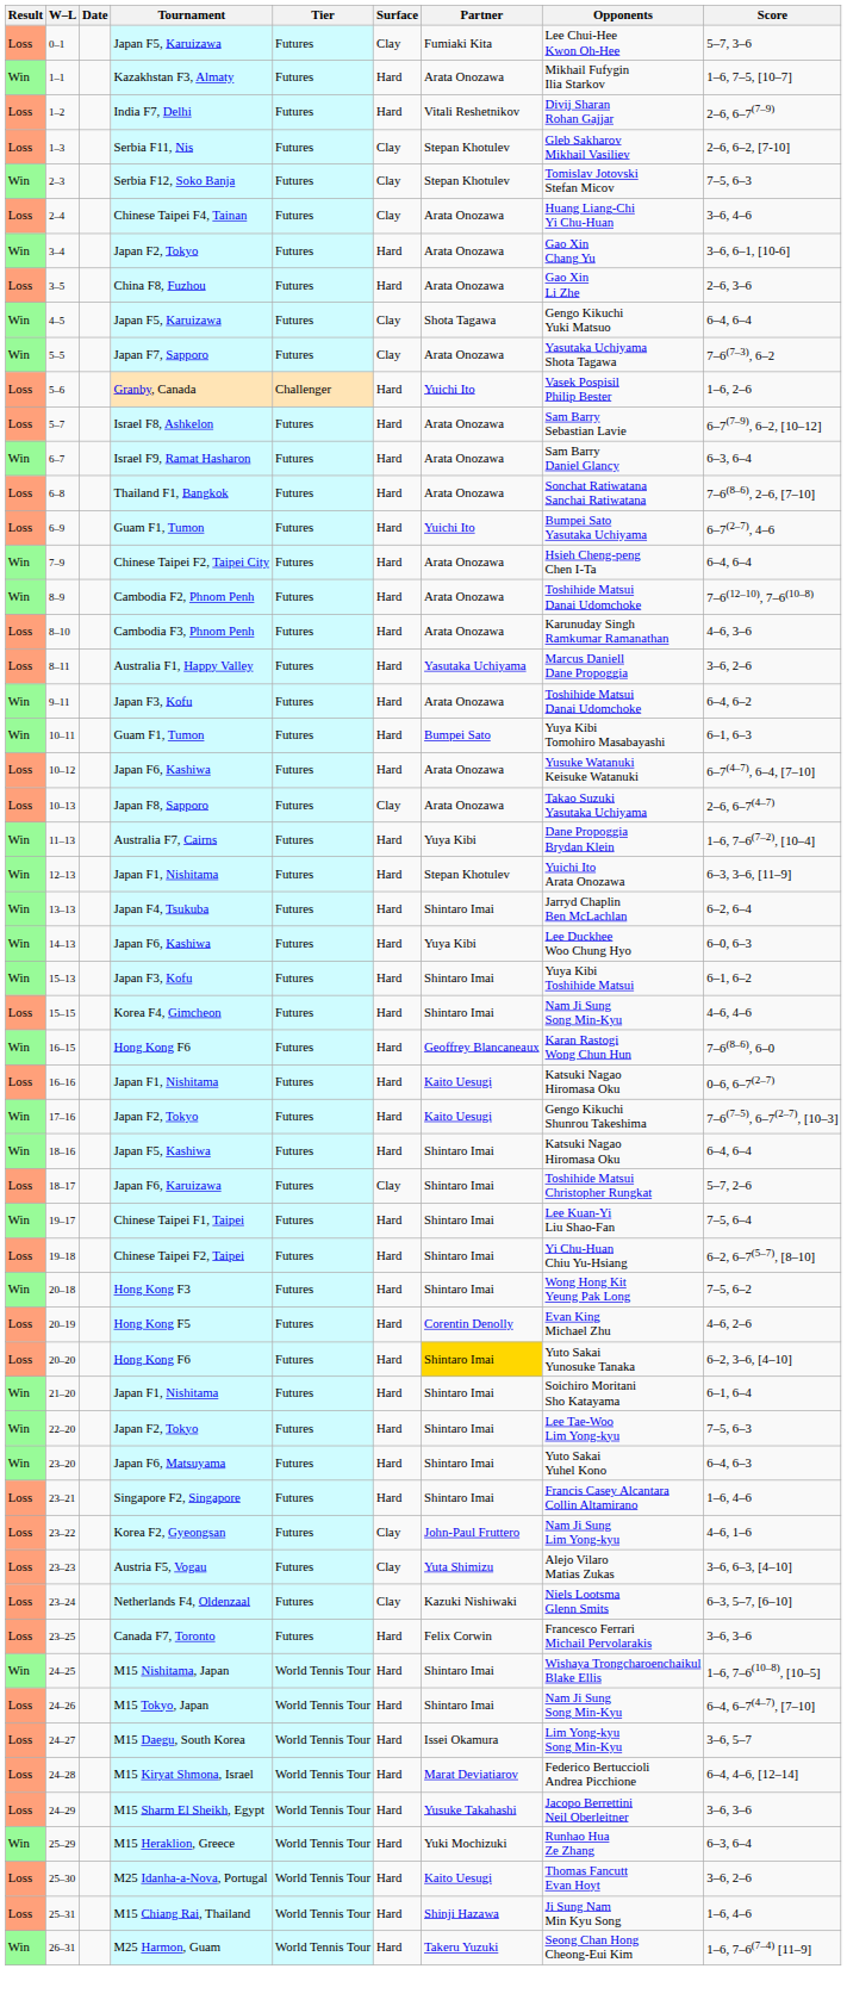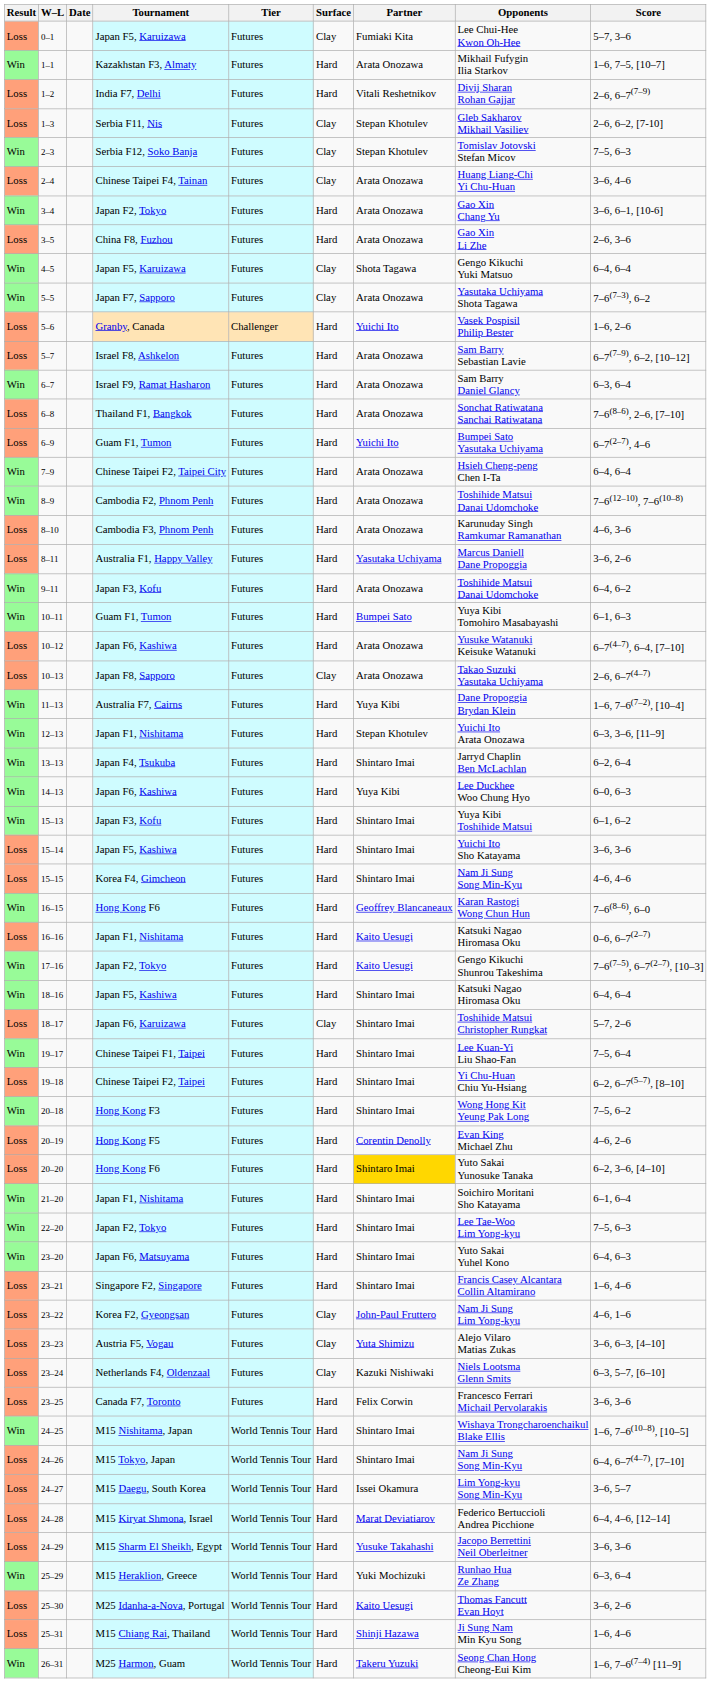 <table class="sortable wikitable">
 <tr>
 <th>Result</th>
 <th class=unsortable>W–L</th>
 <th>Date</th>
 <th>Tournament</th>
 <th>Tier</th>
 <th>Surface</th>
 <th>Partner</th>
 <th>Opponents</th>
 <th class=unsortable>Score</th>
 </tr>
 <tr>
 <td bgcolor=FFA07A>Loss</td>
 <td><small>0–1</small></td>
 <td></td>
 <td style=background:#cffcff>Japan F5, <a href='#'>Karuizawa</a></td>
 <td style=background:#cffcff>Futures</td>
 <td>Clay</td>
 <td> Fumiaki Kita</td>
 <td> Lee Chui-Hee <br> <a href='#'>Kwon Oh-Hee</a></td>
 <td>5–7, 3–6</td>
 </tr>
 <tr>
 <td bgcolor=98FB98>Win</td>
 <td><small>1–1</small></td>
 <td></td>
 <td style=background:#cffcff>Kazakhstan F3, <a href='#'>Almaty</a></td>
 <td style=background:#cffcff>Futures</td>
 <td>Hard</td>
 <td> Arata Onozawa</td>
 <td> Mikhail Fufygin <br> Ilia Starkov</td>
 <td>1–6, 7–5, [10–7]</td>
 </tr>
 <tr>
 <td bgcolor=FFA07A>Loss</td>
 <td><small>1–2</small></td>
 <td></td>
 <td style=background:#cffcff>India F7, <a href='#'>Delhi</a></td>
 <td style=background:#cffcff>Futures</td>
 <td>Hard</td>
 <td> Vitali Reshetnikov</td>
 <td> <a href='#'>Divij Sharan</a> <br> <a href='#'>Rohan Gajjar</a></td>
 <td>2–6, 6–7<sup>(7–9)</sup></td>
 </tr>
 <tr>
 <td bgcolor=FFA07A>Loss</td>
 <td><small>1–3</small></td>
 <td></td>
 <td style=background:#cffcff>Serbia F11, <a href='#'>Nis</a></td>
 <td style=background:#cffcff>Futures</td>
 <td>Clay</td>
 <td> Stepan Khotulev</td>
 <td> <a href='#'>Gleb Sakharov</a> <br> <a href='#'>Mikhail Vasiliev</a></td>
 <td>2–6, 6–2, [7-10]</td>
 </tr>
 <tr>
 <td bgcolor=98FB98>Win</td>
 <td><small>2–3</small></td>
 <td></td>
 <td style=background:#cffcff>Serbia F12, <a href='#'>Soko Banja</a></td>
 <td style=background:#cffcff>Futures</td>
 <td>Clay</td>
 <td> Stepan Khotulev</td>
 <td> <a href='#'>Tomislav Jotovski</a> <br> Stefan Micov</td>
 <td>7–5, 6–3</td>
 </tr>
 <tr>
 <td bgcolor=FFA07A>Loss</td>
 <td><small>2–4</small></td>
 <td></td>
 <td style=background:#cffcff>Chinese Taipei F4, <a href='#'>Tainan</a></td>
 <td style=background:#cffcff>Futures</td>
 <td>Clay</td>
 <td> Arata Onozawa</td>
 <td> <a href='#'>Huang Liang-Chi</a> <br> <a href='#'>Yi Chu-Huan</a></td>
 <td>3–6, 4–6</td>
 </tr>
 <tr>
 <td bgcolor=98FB98>Win</td>
 <td><small>3–4</small></td>
 <td></td>
 <td style=background:#cffcff>Japan F2, <a href='#'>Tokyo</a></td>
 <td style=background:#cffcff>Futures</td>
 <td>Hard</td>
 <td> Arata Onozawa</td>
 <td> <a href='#'>Gao Xin</a> <br> <a href='#'>Chang Yu</a></td>
 <td>3–6, 6–1, [10-6]</td>
 </tr>
 <tr>
 <td bgcolor=FFA07A>Loss</td>
 <td><small>3–5</small></td>
 <td></td>
 <td style=background:#cffcff>China F8, <a href='#'>Fuzhou</a></td>
 <td style=background:#cffcff>Futures</td>
 <td>Hard</td>
 <td> Arata Onozawa</td>
 <td> <a href='#'>Gao Xin</a> <br> <a href='#'>Li Zhe</a></td>
 <td>2–6, 3–6</td>
 </tr>
 <tr>
 <td bgcolor=98FB98>Win</td>
 <td><small>4–5</small></td>
 <td></td>
 <td style=background:#cffcff>Japan F5, <a href='#'>Karuizawa</a></td>
 <td style=background:#cffcff>Futures</td>
 <td>Clay</td>
 <td> Shota Tagawa</td>
 <td> Gengo Kikuchi <br> Yuki Matsuo</td>
 <td>6–4, 6–4</td>
 </tr>
 <tr>
 <td bgcolor=98FB98>Win</td>
 <td><small>5–5</small></td>
 <td></td>
 <td style=background:#cffcff>Japan F7, <a href='#'>Sapporo</a></td>
 <td style=background:#cffcff>Futures</td>
 <td>Clay</td>
 <td> Arata Onozawa</td>
 <td> <a href='#'>Yasutaka Uchiyama</a> <br> Shota Tagawa</td>
 <td>7–6<sup>(7–3)</sup>, 6–2</td>
 </tr>
 <tr>
 <td bgcolor=FFA07A>Loss</td>
 <td><small>5–6</small></td>
 <td></td>
 <td style=background:moccasin><a href='#'>Granby</a>, Canada</td>
 <td style=background:moccasin>Challenger</td>
 <td>Hard</td>
 <td> <a href='#'>Yuichi Ito</a></td>
 <td> <a href='#'>Vasek Pospisil</a> <br> <a href='#'>Philip Bester</a></td>
 <td>1–6, 2–6</td>
 </tr>
 <tr>
 <td bgcolor=FFA07A>Loss</td>
 <td><small>5–7</small></td>
 <td></td>
 <td style=background:#cffcff>Israel F8, <a href='#'>Ashkelon</a></td>
 <td style=background:#cffcff>Futures</td>
 <td>Hard</td>
 <td> Arata Onozawa</td>
 <td> <a href='#'>Sam Barry</a> <br> Sebastian Lavie</td>
 <td>6–7<sup>(7–9)</sup>, 6–2, [10–12]</td>
 </tr>
 <tr>
 <td bgcolor=98FB98>Win</td>
 <td><small>6–7</small></td>
 <td></td>
 <td style=background:#cffcff>Israel F9, <a href='#'>Ramat Hasharon</a></td>
 <td style=background:#cffcff>Futures</td>
 <td>Hard</td>
 <td> Arata Onozawa</td>
 <td> Sam Barry <br> <a href='#'>Daniel Glancy</a></td>
 <td>6–3, 6–4</td>
 </tr>
 <tr>
 <td bgcolor=FFA07A>Loss</td>
 <td><small>6–8</small></td>
 <td></td>
 <td style=background:#cffcff>Thailand F1, <a href='#'>Bangkok</a></td>
 <td style=background:#cffcff>Futures</td>
 <td>Hard</td>
 <td> Arata Onozawa</td>
 <td> <a href='#'>Sonchat Ratiwatana</a> <br> <a href='#'>Sanchai Ratiwatana</a></td>
 <td>7–6<sup>(8–6)</sup>, 2–6, [7–10]</td>
 </tr>
 <tr>
 <td bgcolor=FFA07A>Loss</td>
 <td><small>6–9</small></td>
 <td></td>
 <td style=background:#cffcff>Guam F1, <a href='#'>Tumon</a></td>
 <td style=background:#cffcff>Futures</td>
 <td>Hard</td>
 <td> <a href='#'>Yuichi Ito</a></td>
 <td> <a href='#'>Bumpei Sato</a> <br> <a href='#'>Yasutaka Uchiyama</a></td>
 <td>6–7<sup>(2–7)</sup>, 4–6</td>
 </tr>
 <tr>
 <td bgcolor=98FB98>Win</td>
 <td><small>7–9</small></td>
 <td></td>
 <td style=background:#cffcff>Chinese Taipei F2, <a href='#'>Taipei City</a></td>
 <td style=background:#cffcff>Futures</td>
 <td>Hard</td>
 <td> Arata Onozawa</td>
 <td> <a href='#'>Hsieh Cheng-peng</a> <br> Chen I-Ta</td>
 <td>6–4, 6–4</td>
 </tr>
 <tr>
 <td bgcolor=98FB98>Win</td>
 <td><small>8–9</small></td>
 <td></td>
 <td style=background:#cffcff>Cambodia F2, <a href='#'>Phnom Penh</a></td>
 <td style=background:#cffcff>Futures</td>
 <td>Hard</td>
 <td> Arata Onozawa</td>
 <td> <a href='#'>Toshihide Matsui</a> <br> <a href='#'>Danai Udomchoke</a></td>
 <td>7–6<sup>(12–10)</sup>, 7–6<sup>(10–8)</sup></td>
 </tr>
 <tr>
 <td bgcolor=FFA07A>Loss</td>
 <td><small>8–10</small></td>
 <td></td>
 <td style=background:#cffcff>Cambodia F3, <a href='#'>Phnom Penh</a></td>
 <td style=background:#cffcff>Futures</td>
 <td>Hard</td>
 <td> Arata Onozawa</td>
 <td> Karunuday Singh <br> <a href='#'>Ramkumar Ramanathan</a></td>
 <td>4–6, 3–6</td>
 </tr>
 <tr>
 <td bgcolor=FFA07A>Loss</td>
 <td><small>8–11</small></td>
 <td></td>
 <td style=background:#cffcff>Australia F1, <a href='#'>Happy Valley</a></td>
 <td style=background:#cffcff>Futures</td>
 <td>Hard</td>
 <td> <a href='#'>Yasutaka Uchiyama</a></td>
 <td> <a href='#'>Marcus Daniell</a> <br> <a href='#'>Dane Propoggia</a></td>
 <td>3–6, 2–6</td>
 </tr>
 <tr>
 <td bgcolor=98FB98>Win</td>
 <td><small>9–11</small></td>
 <td></td>
 <td style=background:#cffcff>Japan F3, <a href='#'>Kofu</a></td>
 <td style=background:#cffcff>Futures</td>
 <td>Hard</td>
 <td> Arata Onozawa</td>
 <td> <a href='#'>Toshihide Matsui</a> <br> <a href='#'>Danai Udomchoke</a></td>
 <td>6–4, 6–2</td>
 </tr>
 <tr>
 <td bgcolor=98FB98>Win</td>
 <td><small>10–11</small></td>
 <td></td>
 <td style=background:#cffcff>Guam F1, <a href='#'>Tumon</a></td>
 <td style=background:#cffcff>Futures</td>
 <td>Hard</td>
 <td> <a href='#'>Bumpei Sato</a></td>
 <td> Yuya Kibi <br> Tomohiro Masabayashi</td>
 <td>6–1, 6–3</td>
 </tr>
 <tr>
 <td bgcolor=FFA07A>Loss</td>
 <td><small>10–12</small></td>
 <td></td>
 <td style=background:#cffcff>Japan F6, <a href='#'>Kashiwa</a></td>
 <td style=background:#cffcff>Futures</td>
 <td>Hard</td>
 <td> Arata Onozawa</td>
 <td> <a href='#'>Yusuke Watanuki</a> <br> Keisuke Watanuki</td>
 <td>6–7<sup>(4–7)</sup>, 6–4, [7–10]</td>
 </tr>
 <tr>
 <td bgcolor=FFA07A>Loss</td>
 <td><small>10–13</small></td>
 <td></td>
 <td style=background:#cffcff>Japan F8, <a href='#'>Sapporo</a></td>
 <td style=background:#cffcff>Futures</td>
 <td>Clay</td>
 <td> Arata Onozawa</td>
 <td> <a href='#'>Takao Suzuki</a> <br> <a href='#'>Yasutaka Uchiyama</a></td>
 <td>2–6, 6–7<sup>(4–7)</sup></td>
 </tr>
 <tr>
 <td bgcolor=98FB98>Win</td>
 <td><small>11–13</small></td>
 <td></td>
 <td style=background:#cffcff>Australia F7, <a href='#'>Cairns</a></td>
 <td style=background:#cffcff>Futures</td>
 <td>Hard</td>
 <td> Yuya Kibi</td>
 <td> <a href='#'>Dane Propoggia</a> <br> <a href='#'>Brydan Klein</a></td>
 <td>1–6, 7–6<sup>(7–2)</sup>, [10–4]</td>
 </tr>
 <tr>
 <td bgcolor=98FB98>Win</td>
 <td><small>12–13</small></td>
 <td></td>
 <td style=background:#cffcff>Japan F1, <a href='#'>Nishitama</a></td>
 <td style=background:#cffcff>Futures</td>
 <td>Hard</td>
 <td> Stepan Khotulev</td>
 <td> <a href='#'>Yuichi Ito</a> <br> Arata Onozawa</td>
 <td>6–3, 3–6, [11–9]</td>
 </tr>
 <tr>
 <td bgcolor=98FB98>Win</td>
 <td><small>13–13</small></td>
 <td></td>
 <td style=background:#cffcff>Japan F4, <a href='#'>Tsukuba</a></td>
 <td style=background:#cffcff>Futures</td>
 <td>Hard</td>
 <td> Shintaro Imai</td>
 <td> Jarryd Chaplin <br> <a href='#'>Ben McLachlan</a></td>
 <td>6–2, 6–4</td>
 </tr>
 <tr>
 <td bgcolor=98FB98>Win</td>
 <td><small>14–13</small></td>
 <td></td>
 <td style=background:#cffcff>Japan F6, <a href='#'>Kashiwa</a></td>
 <td style=background:#cffcff>Futures</td>
 <td>Hard</td>
 <td> Yuya Kibi</td>
 <td> <a href='#'>Lee Duckhee</a> <br> Woo Chung Hyo</td>
 <td>6–0, 6–3</td>
 </tr>
 <tr>
 <td bgcolor=98FB98>Win</td>
 <td><small>15–13</small></td>
 <td></td>
 <td style=background:#cffcff>Japan F3, <a href='#'>Kofu</a></td>
 <td style=background:#cffcff>Futures</td>
 <td>Hard</td>
 <td> Shintaro Imai</td>
 <td> Yuya Kibi <br> <a href='#'>Toshihide Matsui</a></td>
 <td>6–1, 6–2</td>
 </tr>
 <tr>
 <td bgcolor=FFA07A>Loss</td>
+<td><small>15–14</small></td>
+<td></td>
+<td style=background:#cffcff>Japan F5, <a href='#'>Kashiwa</a></td>
+<td style=background:#cffcff>Futures</td>
+<td>Hard</td>
+<td> Shintaro Imai</td>
+<td> <a href='#'>Yuichi Ito</a> <br> Sho Katayama</td>
+<td>3–6, 3–6</td>
+</tr>
+<tr>
+<td bgcolor=FFA07A>Loss</td>
 <td><small>15–15</small></td>
 <td></td>
 <td style=background:#cffcff>Korea F4, <a href='#'>Gimcheon</a></td>
 <td style=background:#cffcff>Futures</td>
 <td>Hard</td>
 <td> Shintaro Imai</td>
 <td> <a href='#'>Nam Ji Sung</a> <br> <a href='#'>Song Min-Kyu</a></td>
 <td>4–6, 4–6</td>
 </tr>
 <tr>
 <td bgcolor=98FB98>Win</td>
 <td><small>16–15</small></td>
 <td></td>
 <td style=background:#cffcff><a href='#'>Hong Kong</a> F6</td>
 <td style=background:#cffcff>Futures</td>
 <td>Hard</td>
 <td> <a href='#'>Geoffrey Blancaneaux</a></td>
 <td> <a href='#'>Karan Rastogi</a> <br> <a href='#'>Wong Chun Hun</a></td>
 <td>7–6<sup>(8–6)</sup>, 6–0</td>
 </tr>
 <tr>
 <td bgcolor=FFA07A>Loss</td>
 <td><small>16–16</small></td>
 <td></td>
 <td style=background:#cffcff>Japan F1, <a href='#'>Nishitama</a></td>
 <td style=background:#cffcff>Futures</td>
 <td>Hard</td>
 <td> <a href='#'>Kaito Uesugi</a></td>
 <td> Katsuki Nagao <br> Hiromasa Oku</td>
 <td>0–6, 6–7<sup>(2–7)</sup></td>
 </tr>
 <tr>
 <td bgcolor=98FB98>Win</td>
 <td><small>17–16</small></td>
 <td></td>
 <td style=background:#cffcff>Japan F2, <a href='#'>Tokyo</a></td>
 <td style=background:#cffcff>Futures</td>
 <td>Hard</td>
 <td> <a href='#'>Kaito Uesugi</a></td>
 <td> Gengo Kikuchi <br> Shunrou Takeshima</td>
 <td>7–6<sup>(7–5)</sup>, 6–7<sup>(2–7)</sup>, [10–3]</td>
 </tr>
 <tr>
 <td bgcolor=98FB98>Win</td>
 <td><small>18–16</small></td>
 <td></td>
 <td style=background:#cffcff>Japan F5, <a href='#'>Kashiwa</a></td>
 <td style=background:#cffcff>Futures</td>
 <td>Hard</td>
 <td> Shintaro Imai</td>
 <td> Katsuki Nagao <br> Hiromasa Oku</td>
 <td>6–4, 6–4</td>
 </tr>
 <tr>
 <td bgcolor=FFA07A>Loss</td>
 <td><small>18–17</small></td>
 <td></td>
 <td style=background:#cffcff>Japan F6, <a href='#'>Karuizawa</a></td>
 <td style=background:#cffcff>Futures</td>
 <td>Clay</td>
 <td> Shintaro Imai</td>
 <td> <a href='#'>Toshihide Matsui</a> <br> <a href='#'>Christopher Rungkat</a></td>
 <td>5–7, 2–6</td>
 </tr>
 <tr>
 <td bgcolor=98FB98>Win</td>
 <td><small>19–17</small></td>
 <td></td>
 <td style=background:#cffcff>Chinese Taipei F1, <a href='#'>Taipei</a></td>
 <td style=background:#cffcff>Futures</td>
 <td>Hard</td>
 <td> Shintaro Imai</td>
 <td> <a href='#'>Lee Kuan-Yi</a> <br> Liu Shao-Fan</td>
 <td>7–5, 6–4</td>
 </tr>
 <tr>
 <td bgcolor=FFA07A>Loss</td>
 <td><small>19–18</small></td>
 <td></td>
 <td style=background:#cffcff>Chinese Taipei F2, <a href='#'>Taipei</a></td>
 <td style=background:#cffcff>Futures</td>
 <td>Hard</td>
 <td> Shintaro Imai</td>
 <td> <a href='#'>Yi Chu-Huan</a> <br> Chiu Yu-Hsiang</td>
 <td>6–2, 6–7<sup>(5–7)</sup>, [8–10]</td>
 </tr>
 <tr>
 <td bgcolor=98FB98>Win</td>
 <td><small>20–18</small></td>
 <td></td>
 <td style=background:#cffcff><a href='#'>Hong Kong</a> F3</td>
 <td style=background:#cffcff>Futures</td>
 <td>Hard</td>
 <td> Shintaro Imai</td>
 <td> <a href='#'>Wong Hong Kit</a> <br> <a href='#'>Yeung Pak Long</a></td>
 <td>7–5, 6–2</td>
 </tr>
 <tr>
 <td bgcolor=FFA07A>Loss</td>
 <td><small>20–19</small></td>
 <td></td>
 <td style=background:#cffcff><a href='#'>Hong Kong</a> F5</td>
 <td style=background:#cffcff>Futures</td>
 <td>Hard</td>
 <td> <a href='#'>Corentin Denolly</a></td>
 <td> <a href='#'>Evan King</a> <br> Michael Zhu</td>
 <td>4–6, 2–6</td>
 </tr>
 <tr>
 <td bgcolor=FFA07A>Loss</td>
 <td><small>20–20</small></td>
 <td></td>
 <td style=background:#cffcff><a href='#'>Hong Kong</a> F6</td>
 <td style=background:#cffcff>Futures</td>
 <td>Hard</td>
 <td style="background: gold;"> Shintaro Imai</td>
 <td> Yuto Sakai <br> Yunosuke Tanaka</td>
 <td>6–2, 3–6, [4–10]</td>
 </tr>
 <tr>
 <td bgcolor=98FB98>Win</td>
 <td><small>21–20</small></td>
 <td></td>
 <td style=background:#cffcff>Japan F1, <a href='#'>Nishitama</a></td>
 <td style=background:#cffcff>Futures</td>
 <td>Hard</td>
 <td> Shintaro Imai</td>
 <td> Soichiro Moritani <br> Sho Katayama</td>
 <td>6–1, 6–4</td>
 </tr>
 <tr>
 <td bgcolor=98FB98>Win</td>
 <td><small>22–20</small></td>
 <td></td>
 <td style=background:#cffcff>Japan F2, <a href='#'>Tokyo</a></td>
 <td style=background:#cffcff>Futures</td>
 <td>Hard</td>
 <td> Shintaro Imai</td>
 <td> <a href='#'>Lee Tae-Woo</a> <br> <a href='#'>Lim Yong-kyu</a></td>
 <td>7–5, 6–3</td>
 </tr>
 <tr>
 <td bgcolor=98FB98>Win</td>
 <td><small>23–20</small></td>
 <td></td>
 <td style=background:#cffcff>Japan F6, <a href='#'>Matsuyama</a></td>
 <td style=background:#cffcff>Futures</td>
 <td>Hard</td>
 <td> Shintaro Imai</td>
 <td> Yuto Sakai <br> Yuhel Kono</td>
 <td>6–4, 6–3</td>
 </tr>
 <tr>
 <td bgcolor=FFA07A>Loss</td>
 <td><small>23–21</small></td>
 <td></td>
 <td style=background:#cffcff>Singapore F2, <a href='#'>Singapore</a></td>
 <td style=background:#cffcff>Futures</td>
 <td>Hard</td>
 <td> Shintaro Imai</td>
 <td> <a href='#'>Francis Casey Alcantara</a> <br> <a href='#'>Collin Altamirano</a></td>
 <td>1–6, 4–6</td>
 </tr>
 <tr>
 <td bgcolor=FFA07A>Loss</td>
 <td><small>23–22</small></td>
 <td></td>
 <td style=background:#cffcff>Korea F2, <a href='#'>Gyeongsan</a></td>
 <td style=background:#cffcff>Futures</td>
 <td>Clay</td>
 <td> <a href='#'>John-Paul Fruttero</a></td>
 <td> <a href='#'>Nam Ji Sung</a> <br> <a href='#'>Lim Yong-kyu</a></td>
 <td>4–6, 1–6</td>
 </tr>
 <tr>
 <td bgcolor=FFA07A>Loss</td>
 <td><small>23–23</small></td>
 <td></td>
 <td style=background:#cffcff>Austria F5, <a href='#'>Vogau</a></td>
 <td style=background:#cffcff>Futures</td>
 <td>Clay</td>
 <td> <a href='#'>Yuta Shimizu</a></td>
 <td> Alejo Vilaro <br> Matias Zukas</td>
 <td>3–6, 6–3, [4–10]</td>
 </tr>
 <tr>
 <td bgcolor=FFA07A>Loss</td>
 <td><small>23–24</small></td>
 <td></td>
 <td style=background:#cffcff>Netherlands F4, <a href='#'>Oldenzaal</a></td>
 <td style=background:#cffcff>Futures</td>
 <td>Clay</td>
 <td> Kazuki Nishiwaki</td>
 <td> <a href='#'>Niels Lootsma</a> <br> <a href='#'>Glenn Smits</a></td>
 <td>6–3, 5–7, [6–10]</td>
 </tr>
 <tr>
 <td bgcolor=FFA07A>Loss</td>
 <td><small>23–25</small></td>
 <td></td>
 <td style=background:#cffcff>Canada F7, <a href='#'>Toronto</a></td>
 <td style=background:#cffcff>Futures</td>
 <td>Hard</td>
 <td> Felix Corwin</td>
 <td> Francesco Ferrari <br> <a href='#'>Michail Pervolarakis</a></td>
 <td>3–6, 3–6</td>
 </tr>
 <tr>
 <td bgcolor=98FB98>Win</td>
 <td><small>24–25</small></td>
 <td></td>
 <td style=background:#cffcff>M15 <a href='#'>Nishitama</a>, Japan</td>
 <td style=background:#cffcff>World Tennis Tour</td>
 <td>Hard</td>
 <td> Shintaro Imai</td>
 <td> <a href='#'>Wishaya Trongcharoenchaikul</a> <br> <a href='#'>Blake Ellis</a></td>
 <td>1–6, 7–6<sup>(10–8)</sup>, [10–5]</td>
 </tr>
 <tr>
 <td bgcolor=FFA07A>Loss</td>
 <td><small>24–26</small></td>
 <td></td>
 <td style=background:#cffcff>M15 <a href='#'>Tokyo</a>, Japan</td>
 <td style=background:#cffcff>World Tennis Tour</td>
 <td>Hard</td>
 <td> Shintaro Imai</td>
 <td> <a href='#'>Nam Ji Sung</a> <br> <a href='#'>Song Min-Kyu</a></td>
 <td>6–4, 6–7<sup>(4–7)</sup>, [7–10]</td>
 </tr>
 <tr>
 <td bgcolor=FFA07A>Loss</td>
 <td><small>24–27</small></td>
 <td></td>
 <td style=background:#cffcff>M15 <a href='#'>Daegu</a>, South Korea</td>
 <td style=background:#cffcff>World Tennis Tour</td>
 <td>Hard</td>
 <td> Issei Okamura</td>
 <td> <a href='#'>Lim Yong-kyu</a> <br> <a href='#'>Song Min-Kyu</a></td>
 <td>3–6, 5–7</td>
 </tr>
 <tr>
 <td bgcolor=FFA07A>Loss</td>
 <td><small>24–28</small></td>
 <td></td>
 <td style=background:#cffcff>M15 <a href='#'>Kiryat Shmona</a>, Israel</td>
 <td style=background:#cffcff>World Tennis Tour</td>
 <td>Hard</td>
 <td> <a href='#'>Marat Deviatiarov</a></td>
 <td> Federico Bertuccioli <br> Andrea Picchione</td>
 <td>6–4, 4–6, [12–14]</td>
 </tr>
 <tr>
 <td bgcolor=FFA07A>Loss</td>
 <td><small>24–29</small></td>
 <td></td>
 <td style=background:#cffcff>M15 <a href='#'>Sharm El Sheikh</a>, Egypt</td>
 <td style=background:#cffcff>World Tennis Tour</td>
 <td>Hard</td>
 <td> <a href='#'>Yusuke Takahashi</a></td>
 <td> <a href='#'>Jacopo Berrettini</a> <br> <a href='#'>Neil Oberleitner</a></td>
 <td>3–6, 3–6</td>
 </tr>
 <tr>
 <td bgcolor=98FB98>Win</td>
 <td><small>25–29</small></td>
 <td></td>
 <td style=background:#cffcff>M15 <a href='#'>Heraklion</a>, Greece</td>
 <td style=background:#cffcff>World Tennis Tour</td>
 <td>Hard</td>
 <td> Yuki Mochizuki</td>
 <td> <a href='#'>Runhao Hua</a> <br> <a href='#'>Ze Zhang</a></td>
 <td>6–3, 6–4</td>
 </tr>
 <tr>
 <td bgcolor=FFA07A>Loss</td>
 <td><small>25–30</small></td>
 <td></td>
 <td style=background:#cffcff>M25 <a href='#'>Idanha-a-Nova</a>, Portugal</td>
 <td style=background:#cffcff>World Tennis Tour</td>
 <td>Hard</td>
 <td> <a href='#'>Kaito Uesugi</a></td>
 <td> <a href='#'>Thomas Fancutt</a> <br> <a href='#'>Evan Hoyt</a></td>
 <td>3–6, 2–6</td>
 </tr>
 <tr>
 <td bgcolor=FFA07A>Loss</td>
 <td><small>25–31</small></td>
 <td></td>
 <td style=background:#cffcff>M15 <a href='#'>Chiang Rai</a>, Thailand</td>
 <td style=background:#cffcff>World Tennis Tour</td>
 <td>Hard</td>
 <td> <a href='#'>Shinji Hazawa</a></td>
 <td> <a href='#'>Ji Sung Nam</a> <br> Min Kyu Song</td>
 <td>1–6, 4–6</td>
 </tr>
 <tr>
 <td bgcolor=98FB98>Win</td>
 <td><small>26–31</small></td>
 <td></td>
 <td style=background:#cffcff>M25 <a href='#'>Harmon</a>, Guam</td>
 <td style=background:#cffcff>World Tennis Tour</td>
 <td>Hard</td>
 <td> <a href='#'>Takeru Yuzuki</a></td>
 <td> <a href='#'>Seong Chan Hong</a> <br> Cheong-Eui Kim</td>
 <td>1–6, 7–6<sup>(7–4)</sup> [11–9]</td>
 </tr>
 </table>
